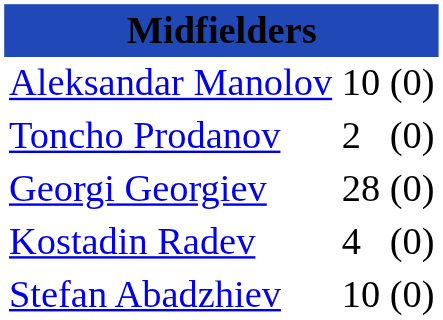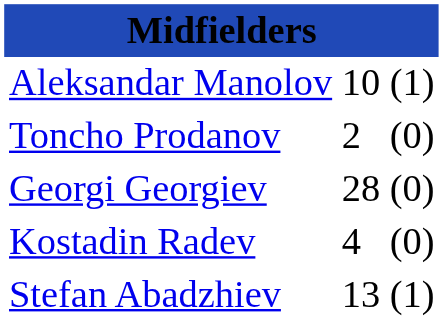 <table class="toccolours" border="0" cellpadding="2" cellspacing="0" align="left" style="margin:0.5em;">
 <tr>
 <th colspan="4" align="center" bgcolor="#2049B7"><span>Midfielders</span></th>
 </tr>
 <tr>
 <td> <a href='#'>Aleksandar Manolov</a></td>
 <td>10</td>
-<td>(0)</td>
+<td>(1)</td>
 </tr>
 <tr>
 <td> <a href='#'>Toncho Prodanov</a></td>
 <td>2</td>
 <td>(0)</td>
 </tr>
 <tr>
 <td> <a href='#'>Georgi Georgiev</a></td>
 <td>28</td>
 <td>(0)</td>
 </tr>
 <tr>
 <td> <a href='#'>Kostadin Radev</a></td>
 <td>4</td>
 <td>(0)</td>
 </tr>
 <tr>
 <td> <a href='#'>Stefan Abadzhiev</a></td>
-<td>10</td>
-<td>(0)</td>
+<td>13</td>
+<td>(1)</td>
 </tr>
 <tr>
 </tr>
 </table>
